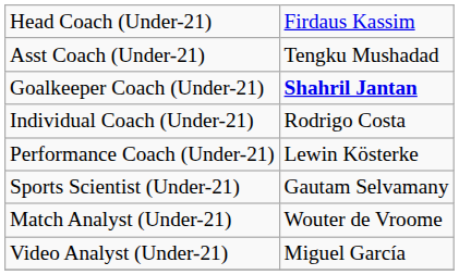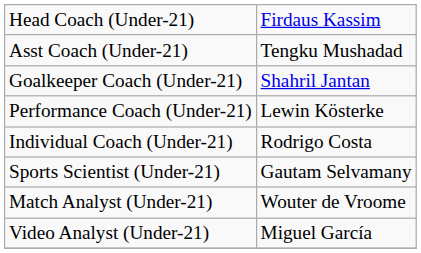 <table class="wikitable">
 <tr>
 <td>Head Coach (Under-21)</td>
 <td> <a href='#'>Firdaus Kassim</a></td>
 </tr>
 <tr>
 <td>Asst Coach (Under-21)</td>
 <td> Tengku Mushadad</td>
 </tr>
 <tr>
 <td>Goalkeeper Coach (Under-21)</td>
-<td><strong> <a href='#'>Shahril Jantan</a></strong></td>
+<td> <a href='#'>Shahril Jantan</a></td>
+</tr>
+<tr>
+<td>Performance Coach (Under-21)</td>
+<td> Lewin Kösterke</td>
 </tr>
 <tr>
 <td>Individual Coach (Under-21)</td>
 <td> Rodrigo Costa</td>
-</tr>
-<tr>
-<td>Performance Coach (Under-21)</td>
-<td> Lewin Kösterke</td>
 </tr>
 <tr>
 <td>Sports Scientist (Under-21)</td>
 <td> Gautam Selvamany</td>
 </tr>
 <tr>
 <td>Match Analyst (Under-21)</td>
 <td> Wouter de Vroome</td>
 </tr>
 <tr>
 <td>Video Analyst (Under-21)</td>
 <td> Miguel García</td>
 </tr>
 <tr>
 </tr>
 </table>
